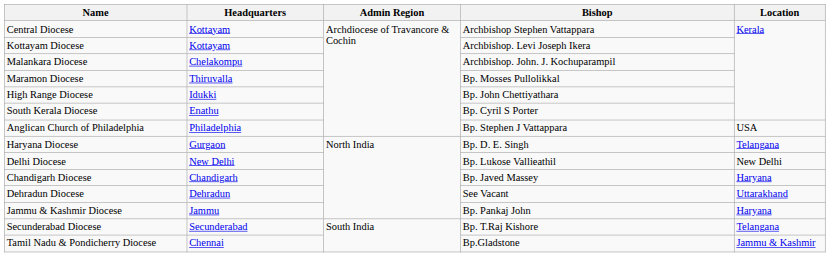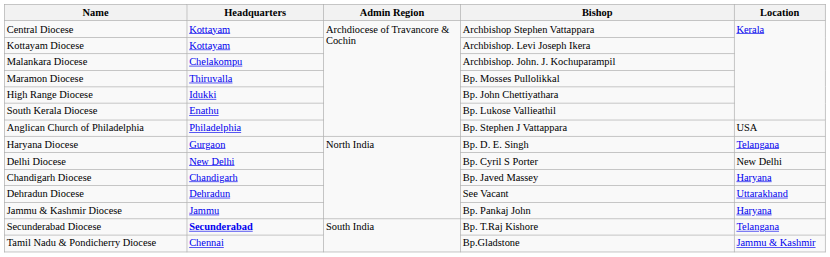 <table class="wikitable" width="100%">
 <tr>
 <th>Name</th>
 <th>Headquarters</th>
 <th>Admin Region</th>
 <th>Bishop</th>
 <th>Location</th>
 </tr>
 <tr>
 <td width="20%">Central Diocese</td>
 <td width="15%"><a href='#'>Kottayam</a></td>
 <td width="15%" rowspan="7" valign="top">Archdiocese of Travancore & Cochin</td>
 <td width="30%">Archbishop Stephen Vattappara</td>
 <td width="10%" rowspan="6" valign="top"><a href='#'>Kerala</a></td>
 </tr>
 <tr>
 <td width="20%">Kottayam Diocese</td>
 <td width="15%"><a href='#'>Kottayam</a></td>
 <td width="30%">Archbishop. Levi Joseph Ikera</td>
 </tr>
 <tr>
 <td width="20%">Malankara Diocese</td>
 <td width="15%"><a href='#'>Chelakompu</a></td>
 <td width="30%">Archbishop. John. J. Kochuparampil</td>
 </tr>
 <tr>
 <td width="20%">Maramon Diocese</td>
 <td width="15%"><a href='#'>Thiruvalla</a></td>
 <td width="30%">Bp. Mosses Pullolikkal</td>
 </tr>
 <tr>
 <td width="20%">High Range Diocese</td>
 <td width="15%"><a href='#'>Idukki</a></td>
 <td width="30%">Bp. John Chettiyathara</td>
 </tr>
 <tr>
 <td width="20%">South Kerala Diocese</td>
 <td width="15%"><a href='#'>Enathu</a></td>
-<td width="30%">Bp. Cyril S Porter</td>
+<td width="30%">Bp. Lukose Vallieathil</td>
 </tr>
 <tr>
 <td width="20%">Anglican Church of Philadelphia</td>
 <td width="15%"><a href='#'>Philadelphia</a></td>
 <td width="30%">Bp. Stephen J Vattappara</td>
 <td width="10%">USA</td>
 </tr>
 <tr>
 <td width="20%">Haryana Diocese</td>
 <td width="15%"><a href='#'>Gurgaon</a></td>
 <td width="15%" rowspan="5" valign="top">North India</td>
 <td width="30%">Bp. D. E. Singh</td>
 <td width="10%"><a href='#'>Telangana</a></td>
 </tr>
 <tr>
 <td width="20%">Delhi Diocese</td>
 <td width="15%"><a href='#'>New Delhi</a></td>
-<td width="30%">Bp. Lukose Vallieathil</td>
+<td width="30%">Bp. Cyril S Porter</td>
 <td width="10%">New Delhi</td>
 </tr>
 <tr>
 <td width="20%">Chandigarh Diocese</td>
 <td width="15%"><a href='#'>Chandigarh</a></td>
 <td width="30%">Bp. Javed Massey</td>
 <td width="10%"><a href='#'>Haryana</a></td>
 </tr>
 <tr>
 <td width="20%">Dehradun Diocese</td>
 <td width="15%"><a href='#'>Dehradun</a></td>
 <td width="30%">See Vacant</td>
 <td width="10%"><a href='#'>Uttarakhand</a></td>
 </tr>
 <tr>
 <td width="20%">Jammu & Kashmir Diocese</td>
 <td width="15%"><a href='#'>Jammu</a></td>
 <td width="30%">Bp. Pankaj John</td>
 <td width="10%"><a href='#'>Haryana</a></td>
 </tr>
 <tr>
 <td width="20%">Secunderabad Diocese</td>
-<td width="15%"><a href='#'>Secunderabad</a></td>
+<td width="15%"><strong><a href='#'>Secunderabad</a></strong></td>
 <td width="15%" rowspan="2" valign="top">South India</td>
 <td width="30%">Bp. T.Raj Kishore</td>
 <td width="10%"><a href='#'>Telangana</a></td>
 </tr>
 <tr>
 <td width="20%">Tamil Nadu & Pondicherry Diocese</td>
 <td width="15%"><a href='#'>Chennai</a></td>
 <td width="30%">Bp.Gladstone</td>
 <td width="10%"><a href='#'>Jammu & Kashmir</a></td>
 </tr>
 </table>
